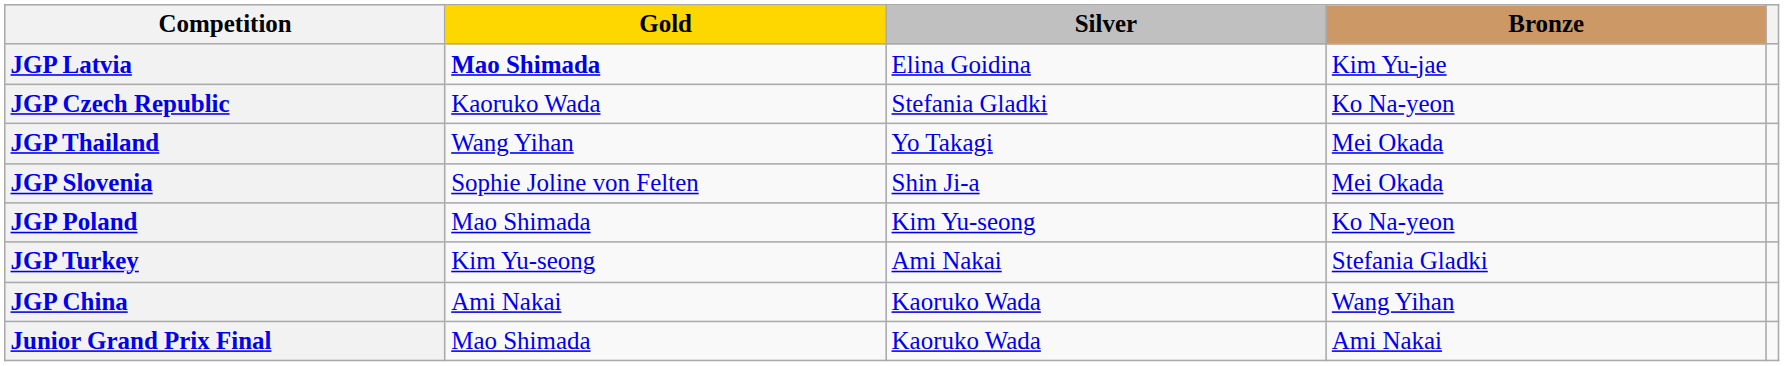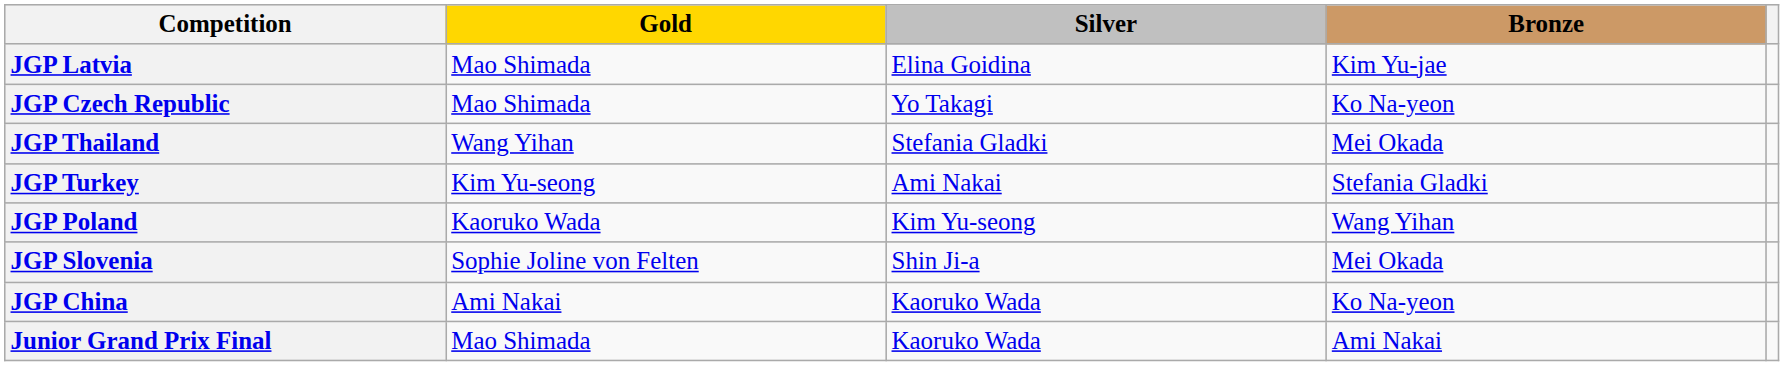 <table class="wikitable unsortable" style="text-align:left; width:90%">
 <tr>
 <th scope="col" style="text-align:center; width:25%">Competition</th>
 <td scope="col" style="text-align:center; width:25%; background:gold"><strong>Gold</strong></td>
 <td scope="col" style="text-align:center; width:25%; background:silver"><strong>Silver</strong></td>
 <td scope="col" style="text-align:center; width:25%; background:#c96"><strong>Bronze</strong></td>
 <th scope="col" style="text-align:center"></th>
 </tr>
 <tr>
 <th scope="row" style="text-align:left"> <a href='#'>JGP Latvia</a></th>
-<td><strong> <a href='#'>Mao Shimada</a></strong></td>
+<td> <a href='#'>Mao Shimada</a></td>
 <td> <a href='#'>Elina Goidina</a></td>
 <td> <a href='#'>Kim Yu-jae</a></td>
 <td></td>
 </tr>
 <tr>
 <th scope="row" style="text-align:left"> <a href='#'>JGP Czech Republic</a></th>
-<td> <a href='#'>Kaoruko Wada</a></td>
-<td> <a href='#'>Stefania Gladki</a></td>
+<td> <a href='#'>Mao Shimada</a></td>
+<td> <a href='#'>Yo Takagi</a></td>
 <td> <a href='#'>Ko Na-yeon</a></td>
 <td></td>
 </tr>
 <tr>
 <th scope="row" style="text-align:left"> <a href='#'>JGP Thailand</a></th>
 <td> <a href='#'>Wang Yihan</a></td>
-<td> <a href='#'>Yo Takagi</a></td>
+<td> <a href='#'>Stefania Gladki</a></td>
 <td> <a href='#'>Mei Okada</a></td>
+<td></td>
+</tr>
+<tr>
+<th scope="row" style="text-align:left"> <a href='#'>JGP Turkey</a></th>
+<td> <a href='#'>Kim Yu-seong</a></td>
+<td> <a href='#'>Ami Nakai</a></td>
+<td> <a href='#'>Stefania Gladki</a></td>
+<td></td>
+</tr>
+<tr>
+<th scope="row" style="text-align:left"> <a href='#'>JGP Poland</a></th>
+<td> <a href='#'>Kaoruko Wada</a></td>
+<td> <a href='#'>Kim Yu-seong</a></td>
+<td> <a href='#'>Wang Yihan</a></td>
 <td></td>
 </tr>
 <tr>
 <th scope="row" style="text-align:left"> <a href='#'>JGP Slovenia</a></th>
 <td> <a href='#'>Sophie Joline von Felten</a></td>
 <td> <a href='#'>Shin Ji-a</a></td>
 <td> <a href='#'>Mei Okada</a></td>
 <td></td>
 </tr>
 <tr>
-<th scope="row" style="text-align:left"> <a href='#'>JGP Poland</a></th>
-<td> <a href='#'>Mao Shimada</a></td>
-<td> <a href='#'>Kim Yu-seong</a></td>
-<td> <a href='#'>Ko Na-yeon</a></td>
-<td></td>
-</tr>
-<tr>
-<th scope="row" style="text-align:left"> <a href='#'>JGP Turkey</a></th>
-<td> <a href='#'>Kim Yu-seong</a></td>
-<td> <a href='#'>Ami Nakai</a></td>
-<td> <a href='#'>Stefania Gladki</a></td>
-<td></td>
-</tr>
-<tr>
 <th scope="row" style="text-align:left"> <a href='#'>JGP China</a></th>
 <td> <a href='#'>Ami Nakai</a></td>
 <td> <a href='#'>Kaoruko Wada</a></td>
-<td> <a href='#'>Wang Yihan</a></td>
+<td> <a href='#'>Ko Na-yeon</a></td>
 <td></td>
 </tr>
 <tr>
 <th scope="row" style="text-align:left"> <a href='#'>Junior Grand Prix Final</a></th>
 <td> <a href='#'>Mao Shimada</a></td>
 <td> <a href='#'>Kaoruko Wada</a></td>
 <td> <a href='#'>Ami Nakai</a></td>
 <td></td>
 </tr>
 </table>
